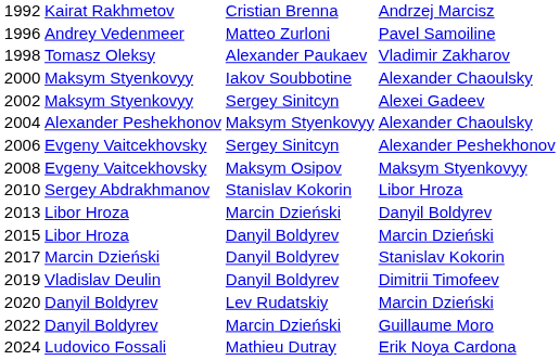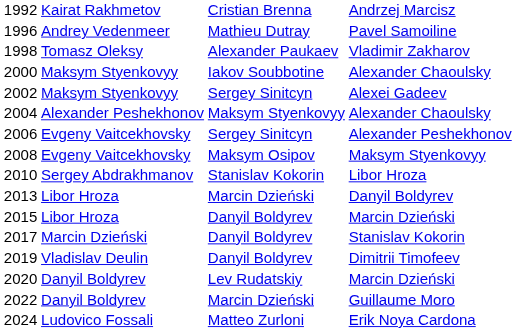 <table>
 <tr>
 <td align="center">1992</td>
 <td> <a href='#'>Kairat Rakhmetov</a></td>
 <td> <a href='#'>Cristian Brenna</a></td>
 <td> <a href='#'>Andrzej Marcisz</a></td>
 </tr>
 <tr>
 <td align="center">1996</td>
 <td> <a href='#'>Andrey Vedenmeer</a></td>
-<td> <a href='#'>Matteo Zurloni</a></td>
+<td> <a href='#'>Mathieu Dutray</a></td>
 <td> <a href='#'>Pavel Samoiline</a></td>
 </tr>
 <tr>
 <td align="center">1998</td>
 <td> <a href='#'>Tomasz Oleksy</a></td>
 <td> <a href='#'>Alexander Paukaev</a></td>
 <td> <a href='#'>Vladimir Zakharov</a></td>
 </tr>
 <tr>
 <td align="center">2000</td>
 <td> <a href='#'>Maksym Styenkovyy</a></td>
 <td> <a href='#'>Iakov Soubbotine</a></td>
 <td> <a href='#'>Alexander Chaoulsky</a></td>
 </tr>
 <tr>
 <td align="center">2002</td>
 <td> <a href='#'>Maksym Styenkovyy</a></td>
 <td> <a href='#'>Sergey Sinitcyn</a></td>
 <td> <a href='#'>Alexei Gadeev</a></td>
 </tr>
 <tr>
 <td align="center">2004</td>
 <td> <a href='#'>Alexander Peshekhonov</a></td>
 <td> <a href='#'>Maksym Styenkovyy</a></td>
 <td> <a href='#'>Alexander Chaoulsky</a></td>
 </tr>
 <tr>
 <td align="center">2006</td>
 <td> <a href='#'>Evgeny Vaitcekhovsky</a></td>
 <td> <a href='#'>Sergey Sinitcyn</a></td>
 <td> <a href='#'>Alexander Peshekhonov</a></td>
 </tr>
 <tr>
 <td align="center">2008</td>
 <td> <a href='#'>Evgeny Vaitcekhovsky</a></td>
 <td> <a href='#'>Maksym Osipov</a></td>
 <td> <a href='#'>Maksym Styenkovyy</a></td>
 </tr>
 <tr>
 <td align="center">2010</td>
 <td> <a href='#'>Sergey Abdrakhmanov</a></td>
 <td> <a href='#'>Stanislav Kokorin</a></td>
 <td> <a href='#'>Libor Hroza</a></td>
 </tr>
 <tr>
 <td align="center">2013</td>
 <td> <a href='#'>Libor Hroza</a></td>
 <td> <a href='#'>Marcin Dzieński</a></td>
 <td> <a href='#'>Danyil Boldyrev</a></td>
 </tr>
 <tr>
 <td align="center">2015</td>
 <td> <a href='#'>Libor Hroza</a></td>
 <td> <a href='#'>Danyil Boldyrev</a></td>
 <td> <a href='#'>Marcin Dzieński</a></td>
 </tr>
 <tr>
 <td align="center">2017</td>
 <td> <a href='#'>Marcin Dzieński</a></td>
 <td> <a href='#'>Danyil Boldyrev</a></td>
 <td> <a href='#'>Stanislav Kokorin</a></td>
 </tr>
 <tr>
 <td align="center">2019</td>
 <td> <a href='#'>Vladislav Deulin</a></td>
 <td> <a href='#'>Danyil Boldyrev</a></td>
 <td> <a href='#'>Dimitrii Timofeev</a></td>
 </tr>
 <tr>
 <td align="center">2020</td>
 <td> <a href='#'>Danyil Boldyrev</a></td>
 <td> <a href='#'>Lev Rudatskiy</a></td>
 <td> <a href='#'>Marcin Dzieński</a></td>
 </tr>
 <tr>
 <td align="center">2022</td>
 <td> <a href='#'>Danyil Boldyrev</a></td>
 <td> <a href='#'>Marcin Dzieński</a></td>
 <td> <a href='#'>Guillaume Moro</a></td>
 </tr>
 <tr>
 <td align="center">2024</td>
 <td> <a href='#'>Ludovico Fossali</a></td>
-<td> <a href='#'>Mathieu Dutray</a></td>
+<td> <a href='#'>Matteo Zurloni</a></td>
 <td> <a href='#'>Erik Noya Cardona</a></td>
 </tr>
 </table>
